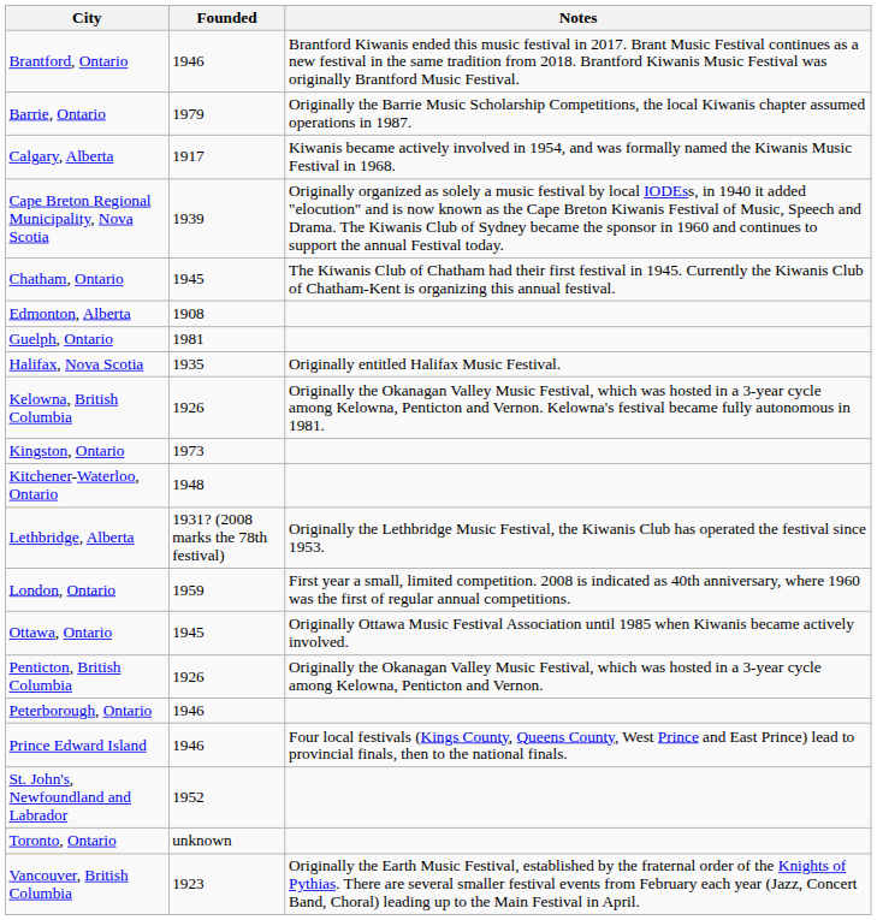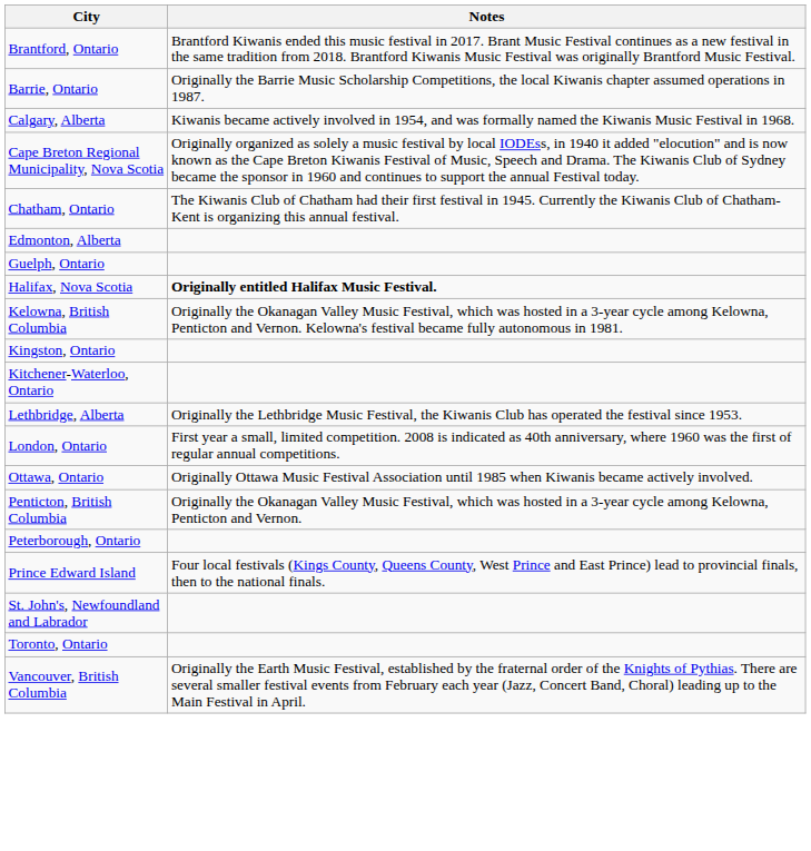 <table class="wikitable">
 <tr>
 <th>City</th>
-<th>Founded</th>
 <th>Notes</th>
 </tr>
 <tr>
 <td><a href='#'>Brantford</a>, <a href='#'>Ontario</a></td>
-<td>1946</td>
 <td>Brantford Kiwanis ended this music festival in 2017. Brant Music Festival  continues as a new festival in the same tradition from 2018. Brantford Kiwanis Music Festival was originally Brantford Music Festival.</td>
 </tr>
 <tr>
 <td><a href='#'>Barrie</a>, <a href='#'>Ontario</a></td>
-<td>1979</td>
 <td>Originally the Barrie Music Scholarship Competitions, the local Kiwanis chapter assumed operations in 1987.</td>
 </tr>
 <tr>
 <td><a href='#'>Calgary</a>, <a href='#'>Alberta</a></td>
-<td>1917</td>
 <td>Kiwanis became actively involved in 1954, and was formally named the Kiwanis Music Festival in 1968.</td>
 </tr>
 <tr>
 <td><a href='#'>Cape Breton Regional Municipality</a>, <a href='#'>Nova Scotia</a></td>
-<td>1939</td>
 <td>Originally organized as solely a music festival by local <a href='#'>IODEs</a>s, in 1940 it added "elocution" and is now known as the Cape Breton Kiwanis Festival of Music, Speech and Drama. The Kiwanis Club of Sydney became the sponsor in 1960 and continues to support the annual Festival today.</td>
 </tr>
 <tr>
 <td><a href='#'>Chatham</a>, <a href='#'>Ontario</a></td>
-<td>1945</td>
 <td>The Kiwanis Club of Chatham had their first festival in 1945. Currently the Kiwanis Club of Chatham-Kent is organizing this annual festival.</td>
 </tr>
 <tr>
 <td><a href='#'>Edmonton</a>, <a href='#'>Alberta</a></td>
-<td>1908</td>
 <td></td>
 </tr>
 <tr>
 <td><a href='#'>Guelph</a>, <a href='#'>Ontario</a></td>
-<td>1981</td>
 <td></td>
 </tr>
 <tr>
 <td><a href='#'>Halifax</a>, <a href='#'>Nova Scotia</a></td>
-<td>1935</td>
-<td>Originally entitled Halifax Music Festival.</td>
+<td><strong>Originally entitled Halifax Music Festival.</strong></td>
 </tr>
 <tr>
 <td><a href='#'>Kelowna</a>, <a href='#'>British Columbia</a></td>
-<td>1926</td>
 <td>Originally the Okanagan Valley Music Festival, which was hosted in a 3-year cycle among Kelowna, Penticton and Vernon. Kelowna's festival became fully autonomous in 1981.</td>
 </tr>
 <tr>
 <td><a href='#'>Kingston</a>, <a href='#'>Ontario</a></td>
-<td>1973</td>
 <td></td>
 </tr>
 <tr>
 <td><a href='#'>Kitchener</a>-<a href='#'>Waterloo</a>, <a href='#'>Ontario</a></td>
-<td>1948</td>
 <td></td>
 </tr>
 <tr>
 <td><a href='#'>Lethbridge</a>, <a href='#'>Alberta</a></td>
-<td>1931? (2008 marks the 78th festival)</td>
 <td>Originally the Lethbridge Music Festival, the Kiwanis Club has operated the festival since 1953.</td>
 </tr>
 <tr>
 <td><a href='#'>London</a>, <a href='#'>Ontario</a></td>
-<td>1959</td>
 <td>First year a small, limited competition. 2008 is indicated as 40th anniversary, where 1960 was the first of regular annual competitions.</td>
 </tr>
 <tr>
 <td><a href='#'>Ottawa</a>, <a href='#'>Ontario</a></td>
-<td>1945</td>
 <td>Originally Ottawa Music Festival Association until 1985 when Kiwanis became actively involved.</td>
 </tr>
 <tr>
 <td><a href='#'>Penticton</a>, <a href='#'>British Columbia</a></td>
-<td>1926</td>
 <td>Originally the Okanagan Valley Music Festival, which was hosted in a 3-year cycle among Kelowna, Penticton and Vernon.</td>
 </tr>
 <tr>
 <td><a href='#'>Peterborough</a>, <a href='#'>Ontario</a></td>
-<td>1946</td>
 <td></td>
 </tr>
 <tr>
 <td><a href='#'>Prince Edward Island</a></td>
-<td>1946</td>
 <td>Four local festivals (<a href='#'>Kings County</a>, <a href='#'>Queens County</a>, West <a href='#'>Prince</a> and East Prince) lead to provincial finals, then to the national finals.</td>
 </tr>
 <tr>
 <td><a href='#'>St. John's</a>, <a href='#'>Newfoundland and Labrador</a></td>
-<td>1952</td>
 <td></td>
 </tr>
 <tr>
 <td><a href='#'>Toronto</a>, <a href='#'>Ontario</a></td>
-<td>unknown</td>
 <td></td>
 </tr>
 <tr>
 <td><a href='#'>Vancouver</a>, <a href='#'>British Columbia</a></td>
-<td>1923</td>
 <td>Originally the Earth Music Festival, established by the fraternal order of the <a href='#'>Knights of Pythias</a>. There are several smaller festival events from February each year (Jazz, Concert Band, Choral) leading up to the Main Festival in April.</td>
 </tr>
 </table>
